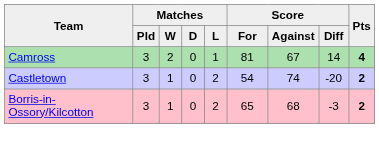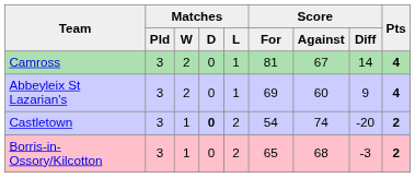 <table style=border-collapse:collapse border=1 cellspacing=0 cellpadding=5>
 <tr align=center bgcolor=#efefef>
 <th rowspan=2 width=165>Team</th>
 <th colspan=4>Matches</th>
 <th colspan=3>Score</th>
 <th rowspan=2width=20>Pts</th>
 </tr>
 <tr align=center bgcolor=#efefef>
 <th width=20>Pld</th>
 <th width=20>W</th>
 <th width=20>D</th>
 <th width=20>L</th>
 <th width=45>For</th>
 <th width=45>Against</th>
 <th width=30>Diff</th>
 </tr>
 <tr align=center style="background:#ACE1AF;">
 <td style="text-align:left;"><a href='#'>Camross</a></td>
 <td>3</td>
 <td>2</td>
 <td>0</td>
 <td>1</td>
 <td>81</td>
 <td>67</td>
 <td>14</td>
 <td><strong>4</strong></td>
 </tr>
+<tr align=center style="background:#ccccff;">
+<td style="text-align:left;"><a href='#'>Abbeyleix St Lazarian's</a></td>
+<td>3</td>
+<td>2</td>
+<td>0</td>
+<td>1</td>
+<td>69</td>
+<td>60</td>
+<td>9</td>
+<td><strong>4</strong></td>
+</tr>
 <tr align=center  style="background:#ccccff;">
 <td style="text-align:left;"><a href='#'>Castletown</a></td>
 <td>3</td>
 <td>1</td>
-<td>0</td>
+<td><strong>0</strong></td>
 <td>2</td>
 <td>54</td>
 <td>74</td>
 <td>-20</td>
 <td><strong>2</strong></td>
 </tr>
 <tr align=center style="background:#FFC0CB;">
 <td style="text-align:left;"><a href='#'>Borris-in-Ossory/Kilcotton</a></td>
 <td>3</td>
 <td>1</td>
 <td>0</td>
 <td>2</td>
 <td>65</td>
 <td>68</td>
 <td>-3</td>
 <td><strong>2</strong></td>
 </tr>
 </table>
